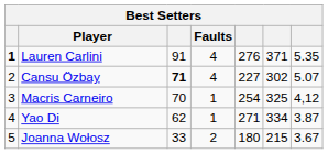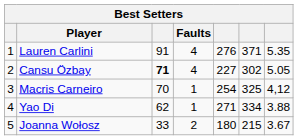 <table class="wikitable sortable" style=font-size:90%>
 <tr>
 <th colspan=7>Best Setters</th>
 </tr>
 <tr>
 <th></th>
 <th width=158>Player</th>
 <th width=20></th>
 <th width=20>Faults</th>
 <th width=20></th>
 <th width=20></th>
 <th width=20></th>
 </tr>
 <tr>
-<td><strong>1</strong></td>
+<td>1</td>
 <td> <a href='#'>Lauren Carlini</a></td>
 <td align=center>91</td>
 <td align=center>4</td>
 <td align=center>276</td>
 <td align=center>371</td>
 <td align=center>5.35</td>
 </tr>
 <tr>
 <td>2</td>
 <td> <a href='#'>Cansu Özbay</a></td>
 <td align=center><strong>71</strong></td>
 <td align=center>4</td>
 <td align=center>227</td>
 <td align=center>302</td>
-<td align=center>5.07</td>
+<td align=center>5.05</td>
 </tr>
 <tr>
 <td>3</td>
 <td> <a href='#'>Macris Carneiro</a></td>
 <td align=center>70</td>
 <td align=center>1</td>
 <td align=center>254</td>
 <td align=center>325</td>
 <td align=center>4,12</td>
 </tr>
 <tr>
 <td>4</td>
 <td> <a href='#'>Yao Di</a></td>
 <td align=center>62</td>
 <td align=center>1</td>
 <td align=center>271</td>
 <td align=center>334</td>
-<td align=center>3.87</td>
+<td align=center>3.88</td>
 </tr>
 <tr>
 <td>5</td>
 <td> <a href='#'>Joanna Wołosz</a></td>
 <td align=center>33</td>
 <td align=center>2</td>
 <td align=center>180</td>
 <td align=center>215</td>
 <td align=center>3.67</td>
 </tr>
 </table>
